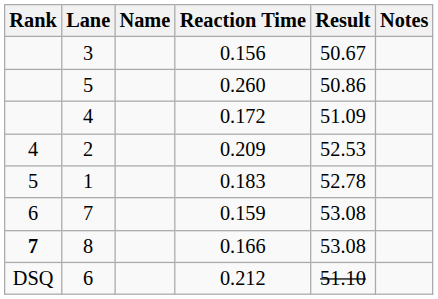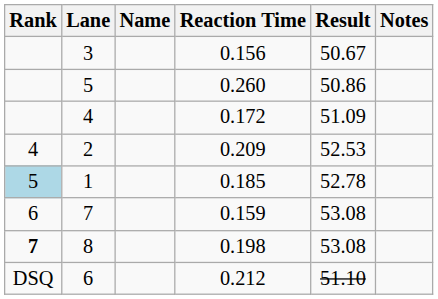 <table class="wikitable" style="text-align:center">
 <tr>
 <th>Rank</th>
 <th>Lane</th>
 <th>Name</th>
 <th>Reaction Time</th>
 <th>Result</th>
 <th>Notes</th>
 </tr>
 <tr>
 <td></td>
 <td>3</td>
 <td align="left"></td>
 <td>0.156</td>
 <td>50.67</td>
 <td></td>
 </tr>
 <tr>
 <td></td>
 <td>5</td>
 <td align="left"></td>
 <td>0.260</td>
 <td>50.86</td>
 <td></td>
 </tr>
 <tr>
 <td></td>
 <td>4</td>
 <td align="left"></td>
 <td>0.172</td>
 <td>51.09</td>
 <td></td>
 </tr>
 <tr>
 <td>4</td>
 <td>2</td>
 <td align="left"></td>
 <td>0.209</td>
 <td>52.53</td>
 <td></td>
 </tr>
 <tr>
-<td>5</td>
+<td style="background: lightblue;">5</td>
 <td>1</td>
 <td align="left"></td>
-<td>0.183</td>
+<td>0.185</td>
 <td>52.78</td>
 <td></td>
 </tr>
 <tr>
 <td>6</td>
 <td>7</td>
 <td align="left"></td>
 <td>0.159</td>
 <td>53.08</td>
 <td></td>
 </tr>
 <tr>
 <td><strong>7</strong></td>
 <td>8</td>
 <td align="left"></td>
-<td>0.166</td>
+<td>0.198</td>
 <td>53.08</td>
 <td></td>
 </tr>
 <tr>
 <td>DSQ</td>
 <td>6</td>
 <td align="left"></td>
 <td>0.212</td>
 <td><s>51.10 </s></td>
 <td></td>
 </tr>
 </table>
